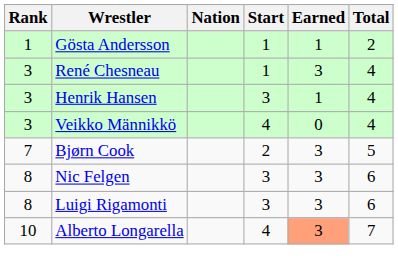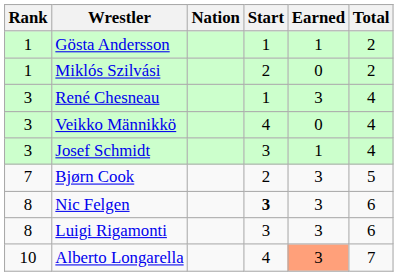 <table class="wikitable sortable" style="text-align:center;">
 <tr>
 <th>Rank</th>
 <th>Wrestler</th>
 <th>Nation</th>
 <th>Start</th>
 <th>Earned</th>
 <th>Total</th>
 </tr>
 <tr style="background:#cfc;">
 <td>1</td>
 <td align=left><a href='#'>Gösta Andersson</a></td>
 <td align=left></td>
 <td>1</td>
 <td>1</td>
 <td>2</td>
 </tr>
 <tr style="background:#cfc;">
+<td>1</td>
+<td align=left><a href='#'>Miklós Szilvási</a></td>
+<td align=left></td>
+<td>2</td>
+<td>0</td>
+<td>2</td>
+</tr>
+<tr style="background:#cfc;">
 <td>3</td>
 <td align=left><a href='#'>René Chesneau</a></td>
 <td align=left></td>
 <td>1</td>
 <td>3</td>
 <td>4</td>
 </tr>
 <tr style="background:#cfc;">
 <td>3</td>
-<td align=left><a href='#'>Henrik Hansen</a></td>
+<td align=left><a href='#'>Veikko Männikkö</a></td>
 <td align=left></td>
-<td>3</td>
-<td>1</td>
+<td>4</td>
+<td>0</td>
 <td>4</td>
 </tr>
 <tr style="background:#cfc;">
 <td>3</td>
-<td align=left><a href='#'>Veikko Männikkö</a></td>
+<td align=left><a href='#'>Josef Schmidt</a></td>
 <td align=left></td>
-<td>4</td>
-<td>0</td>
+<td>3</td>
+<td>1</td>
 <td>4</td>
 </tr>
 <tr>
 <td>7</td>
 <td align=left><a href='#'>Bjørn Cook</a></td>
 <td align=left></td>
 <td>2</td>
 <td>3</td>
 <td>5</td>
 </tr>
 <tr>
 <td>8</td>
 <td align=left><a href='#'>Nic Felgen</a></td>
 <td align=left></td>
-<td>3</td>
+<td><strong>3</strong></td>
 <td>3</td>
 <td>6</td>
 </tr>
 <tr>
 <td>8</td>
 <td align=left><a href='#'>Luigi Rigamonti</a></td>
 <td align=left></td>
 <td>3</td>
 <td>3</td>
 <td>6</td>
 </tr>
 <tr>
 <td>10</td>
 <td align=left><a href='#'>Alberto Longarella</a></td>
 <td align=left></td>
 <td>4</td>
 <td style="background: lightsalmon;">3</td>
 <td>7</td>
 </tr>
 </table>
